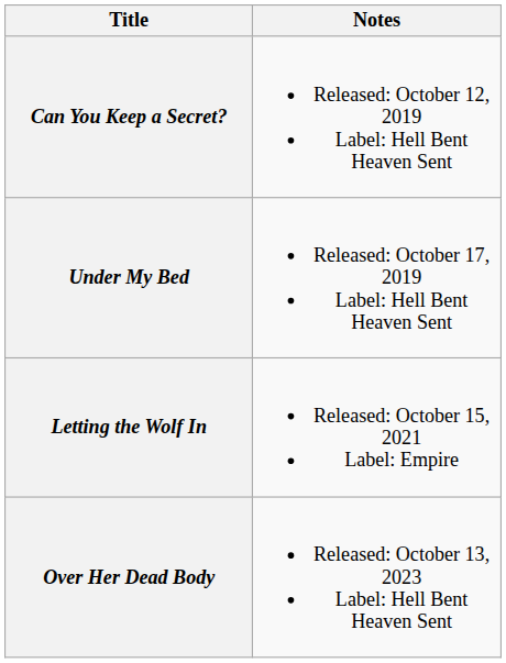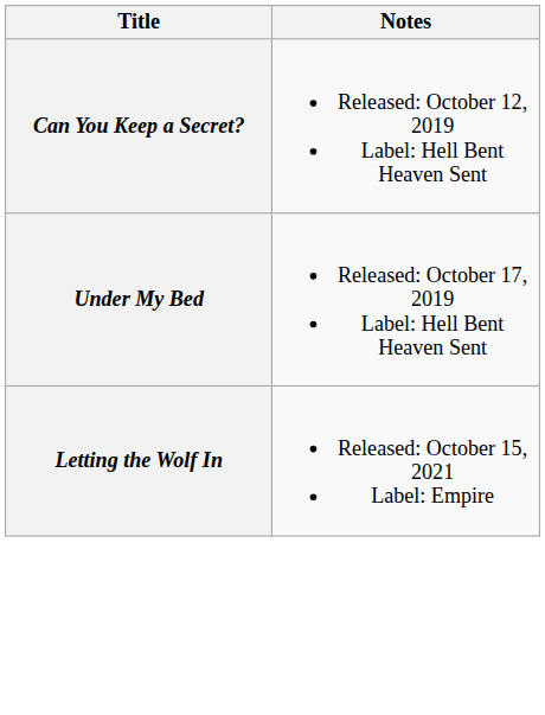 <table class="wikitable plainrowheaders" style="text-align:center">
 <tr>
 <th scope="col" style="width:12em;">Title</th>
 <th scope="col" style="width:12em;">Notes</th>
 </tr>
 <tr>
 <th scope="row"><em>Can You Keep a Secret?</em></th>
 <td><br><ul><li>Released: October 12, 2019</li><li>Label: Hell Bent Heaven Sent</li></ul></td>
 </tr>
 <tr>
 <th scope="row"><em>Under My Bed</em></th>
 <td><br><ul><li>Released: October 17, 2019</li><li>Label: Hell Bent Heaven Sent</li></ul></td>
 </tr>
 <tr>
 <th scope="row"><em>Letting the Wolf In</em></th>
 <td><br><ul><li>Released: October 15, 2021</li><li>Label: Empire</li></ul></td>
 </tr>
-<tr>
-<th scope="row"><em>Over Her Dead Body</em></th>
-<td><br><ul><li>Released: October 13, 2023</li><li>Label: Hell Bent Heaven Sent</li></ul></td>
-</tr>
 </table>
